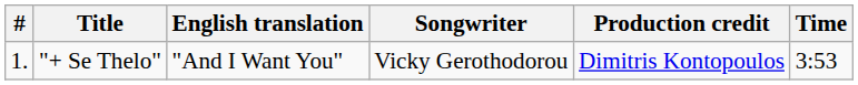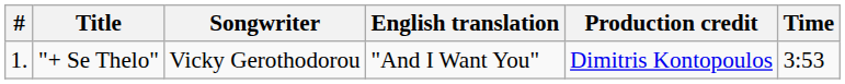 <table class="wikitable" border="1">
 <tr>
 <th>#</th>
 <th>Title</th>
+<th>Songwriter</th>
 <th>English translation</th>
-<th>Songwriter</th>
 <th>Production credit</th>
 <th>Time</th>
 </tr>
 <tr>
 <td>1.</td>
 <td>"+ Se Thelo"</td>
+<td>Vicky Gerothodorou</td>
 <td>"And I Want You"</td>
-<td>Vicky Gerothodorou</td>
 <td><a href='#'>Dimitris Kontopoulos</a></td>
 <td>3:53</td>
 </tr>
 </table>
